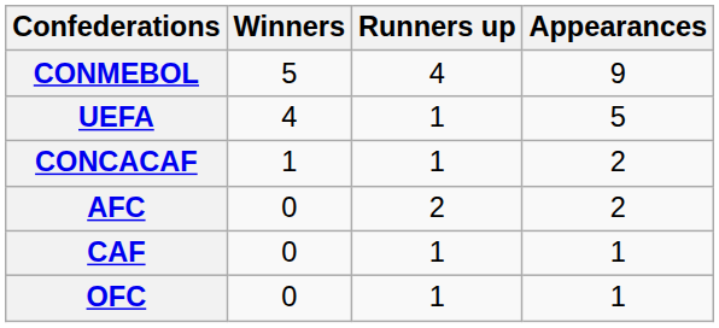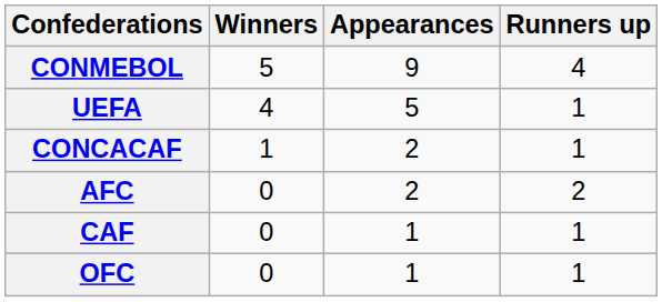 <table class="wikitable plainrowheaders">
 <tr>
 <th scope=col>Confederations</th>
 <th scope="col">Winners</th>
+<th scope="col">Appearances</th>
 <th scope="col">Runners up</th>
-<th scope="col">Appearances</th>
 </tr>
 <tr>
 <th scope="row"><a href='#'>CONMEBOL</a></th>
 <td align="center">5</td>
+<td align="center">9</td>
 <td align="center">4</td>
-<td align="center">9</td>
 </tr>
 <tr>
 <th scope=row><a href='#'>UEFA</a></th>
 <td align="center">4</td>
+<td align="center">5</td>
 <td align="center">1</td>
-<td align="center">5</td>
 </tr>
 <tr>
 <th scope=row><a href='#'>CONCACAF</a></th>
 <td align="center">1</td>
+<td align="center">2</td>
 <td align="center">1</td>
-<td align="center">2</td>
 </tr>
 <tr>
 <th scope="row"><a href='#'>AFC</a></th>
 <td align="center">0</td>
 <td align="center">2</td>
 <td align="center">2</td>
 </tr>
 <tr>
 <th scope=row><a href='#'>CAF</a></th>
 <td align="center">0</td>
 <td align="center">1</td>
 <td align="center">1</td>
 </tr>
 <tr>
 <th scope=row><a href='#'>OFC</a></th>
 <td align="center">0</td>
 <td align="center">1</td>
 <td align="center">1</td>
 </tr>
 </table>
